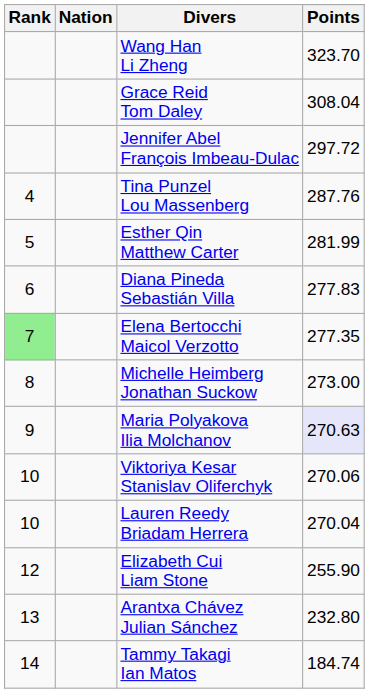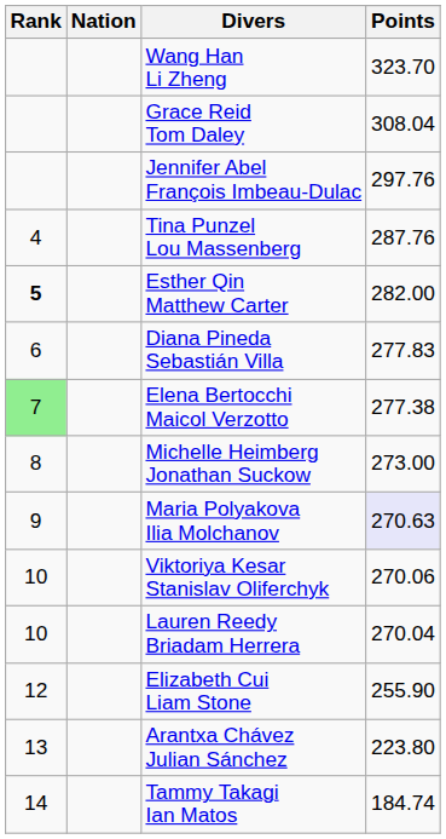 <table class="wikitable sortable" style="text-align:center">
 <tr>
 <th rowspan=2>Rank</th>
 <th rowspan=2>Nation</th>
 <th rowspan=2>Divers</th>
 </tr>
 <tr>
 <th>Points</th>
 </tr>
 <tr>
 <td></td>
 <td align=left></td>
 <td align=left><a href='#'>Wang Han</a><br><a href='#'>Li Zheng</a></td>
 <td>323.70</td>
 </tr>
 <tr>
 <td></td>
 <td align=left></td>
 <td align=left><a href='#'>Grace Reid</a><br><a href='#'>Tom Daley</a></td>
 <td>308.04</td>
 </tr>
 <tr>
 <td></td>
 <td align=left></td>
 <td align=left><a href='#'>Jennifer Abel</a><br><a href='#'>François Imbeau-Dulac</a></td>
-<td>297.72</td>
+<td>297.76</td>
 </tr>
 <tr>
 <td>4</td>
 <td align=left></td>
 <td align=left><a href='#'>Tina Punzel</a><br><a href='#'>Lou Massenberg</a></td>
 <td>287.76</td>
 </tr>
 <tr>
-<td>5</td>
+<td><strong>5</strong></td>
 <td align=left></td>
 <td align=left><a href='#'>Esther Qin</a><br><a href='#'>Matthew Carter</a></td>
-<td>281.99</td>
+<td>282.00</td>
 </tr>
 <tr>
 <td>6</td>
 <td align=left></td>
 <td align=left><a href='#'>Diana Pineda</a><br><a href='#'>Sebastián Villa</a></td>
 <td>277.83</td>
 </tr>
 <tr>
 <td style="background: lightgreen;">7</td>
 <td align=left></td>
 <td align=left><a href='#'>Elena Bertocchi</a><br><a href='#'>Maicol Verzotto</a></td>
-<td>277.35</td>
+<td>277.38</td>
 </tr>
 <tr>
 <td>8</td>
 <td align=left></td>
 <td align=left><a href='#'>Michelle Heimberg</a><br><a href='#'>Jonathan Suckow</a></td>
 <td>273.00</td>
 </tr>
 <tr>
 <td>9</td>
 <td align=left></td>
 <td align=left><a href='#'>Maria Polyakova</a><br><a href='#'>Ilia Molchanov</a></td>
 <td style="background: lavender;">270.63</td>
 </tr>
 <tr>
 <td>10</td>
 <td align=left></td>
 <td align=left><a href='#'>Viktoriya Kesar</a><br><a href='#'>Stanislav Oliferchyk</a></td>
 <td>270.06</td>
 </tr>
 <tr>
 <td>10</td>
 <td align=left></td>
 <td align=left><a href='#'>Lauren Reedy</a><br><a href='#'>Briadam Herrera</a></td>
 <td>270.04</td>
 </tr>
 <tr>
 <td>12</td>
 <td align=left></td>
 <td align=left><a href='#'>Elizabeth Cui</a><br><a href='#'>Liam Stone</a></td>
 <td>255.90</td>
 </tr>
 <tr>
 <td>13</td>
 <td align=left></td>
 <td align=left><a href='#'>Arantxa Chávez</a><br><a href='#'>Julian Sánchez</a></td>
-<td>232.80</td>
+<td>223.80</td>
 </tr>
 <tr>
 <td>14</td>
 <td align=left></td>
 <td align=left><a href='#'>Tammy Takagi</a><br><a href='#'>Ian Matos</a></td>
 <td>184.74</td>
 </tr>
 </table>
